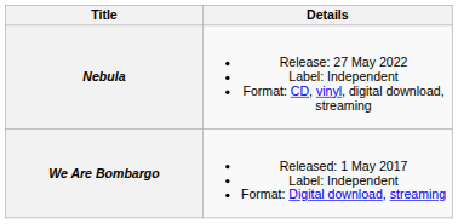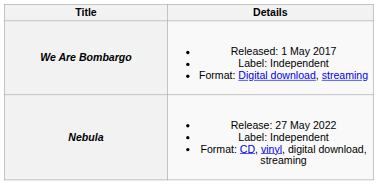 <table class="wikitable plainrowheaders" style="text-align:center">
 <tr>
 <th scope="col" style="width:15em;">Title</th>
 <th scope="col" style="width:19em;">Details</th>
 </tr>
 <tr>
+<th scope="row"><em>We Are Bombargo</em></th>
+<td><br><ul><li>Released: 1 May 2017</li><li>Label: Independent</li><li>Format: <a href='#'>Digital download</a>, <a href='#'>streaming</a></li></ul></td>
+</tr>
+<tr>
 <th scope="row"><em>Nebula</em></th>
 <td><br><ul><li>Release: 27 May 2022</li><li>Label: Independent</li><li>Format: <a href='#'>CD</a>, <a href='#'>vinyl</a>, digital download, streaming</li></ul></td>
 </tr>
-<tr>
-<th scope="row"><em>We Are Bombargo</em></th>
-<td><br><ul><li>Released: 1 May 2017</li><li>Label: Independent</li><li>Format: <a href='#'>Digital download</a>, <a href='#'>streaming</a></li></ul></td>
-</tr>
 </table>
